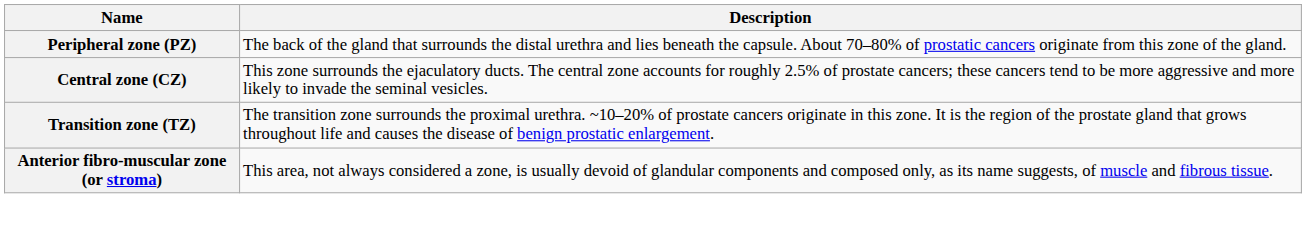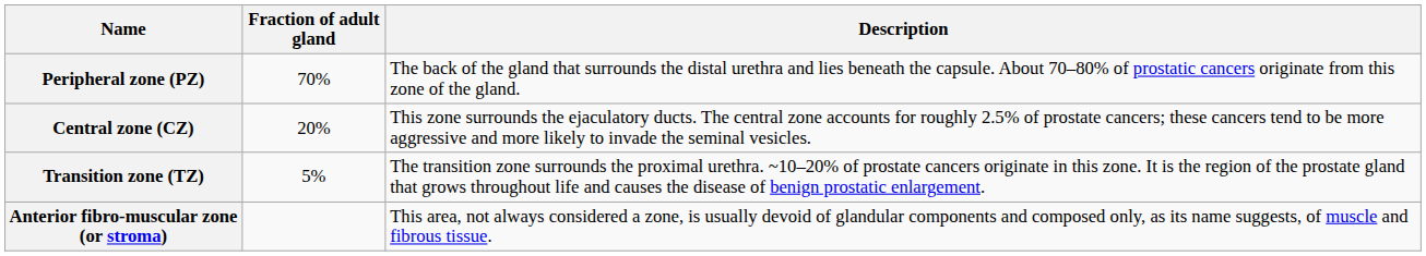 <table class="wikitable plainrowheaders">
 <tr>
 <th scope="col">Name</th>
+<th scope="col">Fraction of adult gland</th>
 <th scope="col">Description</th>
 </tr>
 <tr>
 <th scope="row">Peripheral zone (PZ)</th>
+<td style="text-align: center;">70%</td>
 <td>The back of the gland that surrounds the distal urethra and lies beneath the capsule. About 70–80% of <a href='#'>prostatic cancers</a> originate from this zone of the gland.</td>
 </tr>
 <tr>
 <th scope="row">Central zone (CZ)</th>
+<td style="text-align: center;">20%</td>
 <td>This zone surrounds the ejaculatory ducts. The central zone accounts for roughly 2.5% of prostate cancers; these cancers tend to be more aggressive and more likely to invade the seminal vesicles.</td>
 </tr>
 <tr>
 <th scope="row">Transition zone (TZ)</th>
+<td style="text-align: center;">5%</td>
 <td>The transition zone surrounds the proximal urethra. ~10–20% of prostate cancers originate in this zone. It is the region of the prostate gland that grows throughout life and causes the disease of <a href='#'>benign prostatic enlargement</a>.</td>
 </tr>
 <tr>
 <th scope="row">Anterior fibro-muscular zone (or <a href='#'>stroma</a>)</th>
+<td></td>
 <td>This area, not always considered a zone, is usually devoid of glandular components and composed only, as its name suggests, of <a href='#'>muscle</a> and <a href='#'>fibrous tissue</a>.</td>
 </tr>
 </table>
